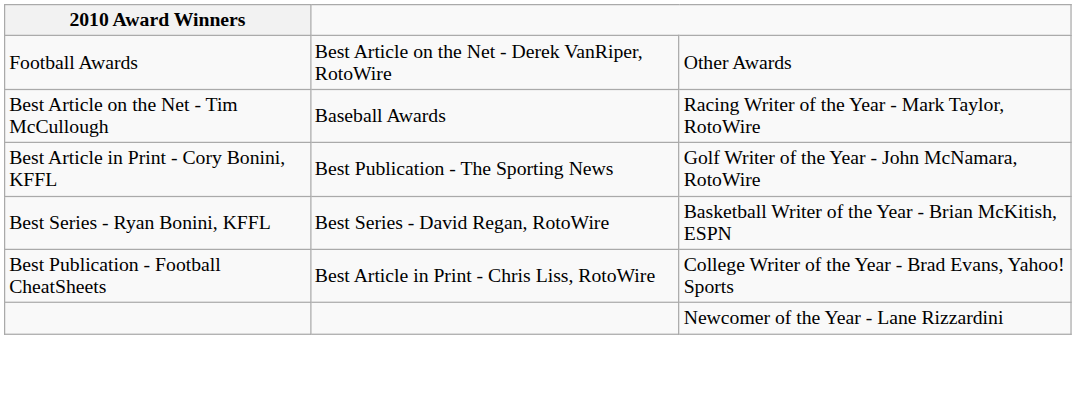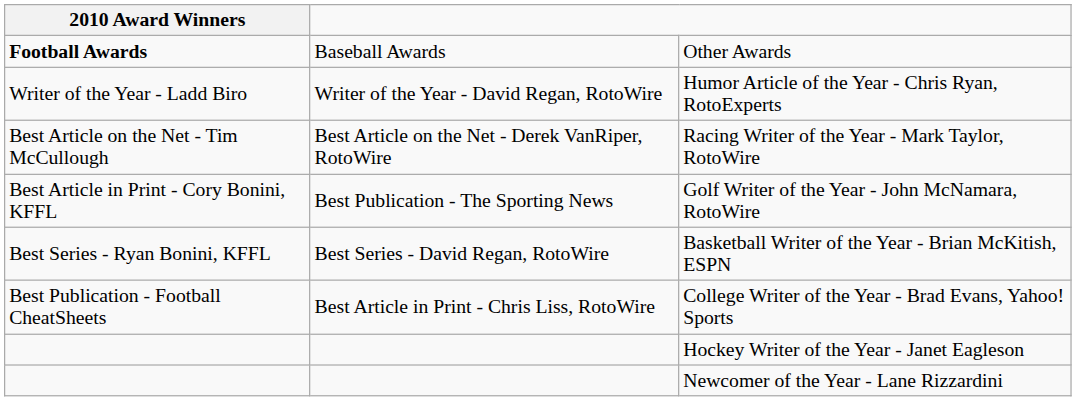 <table class="wikitable collapsible collapsed" border="1">
 <tr>
 <th>2010 Award Winners</th>
 </tr>
 <tr>
-<td>Football Awards</td>
-<td>Best Article on the Net - Derek VanRiper, RotoWire</td>
+<td><strong>Football Awards</strong></td>
+<td>Baseball Awards</td>
 <td>Other Awards</td>
 </tr>
 <tr>
+<td>Writer of the Year - Ladd Biro</td>
+<td>Writer of the Year - David Regan, RotoWire</td>
+<td>Humor Article of the Year - Chris Ryan, RotoExperts</td>
+</tr>
+<tr>
 <td>Best Article on the Net - Tim McCullough</td>
-<td>Baseball Awards</td>
+<td>Best Article on the Net - Derek VanRiper, RotoWire</td>
 <td>Racing Writer of the Year - Mark Taylor, RotoWire</td>
 </tr>
 <tr>
 <td>Best Article in Print - Cory Bonini, KFFL</td>
 <td>Best Publication - The Sporting News</td>
 <td>Golf Writer of the Year - John McNamara, RotoWire</td>
 </tr>
 <tr>
 <td>Best Series - Ryan Bonini, KFFL</td>
 <td>Best Series - David Regan, RotoWire</td>
 <td>Basketball Writer of the Year - Brian McKitish, ESPN</td>
 </tr>
 <tr>
 <td>Best Publication - Football CheatSheets</td>
 <td>Best Article in Print - Chris Liss, RotoWire</td>
 <td>College Writer of the Year - Brad Evans, Yahoo! Sports</td>
 </tr>
 <tr>
 <td></td>
 <td></td>
+<td>Hockey Writer of the Year - Janet Eagleson</td>
+</tr>
+<tr>
+<td></td>
+<td></td>
 <td>Newcomer of the Year - Lane Rizzardini</td>
 </tr>
 </table>
